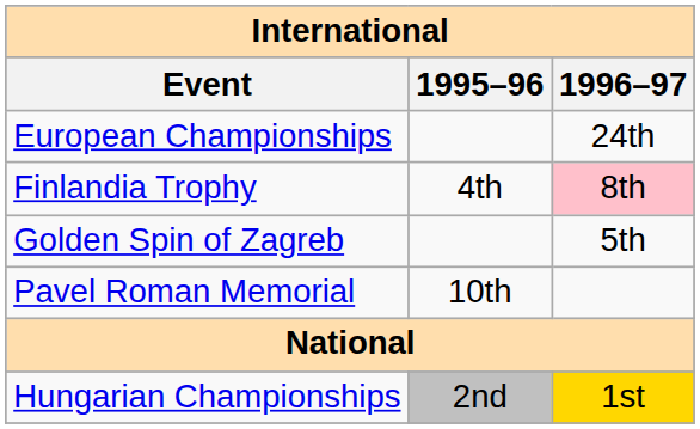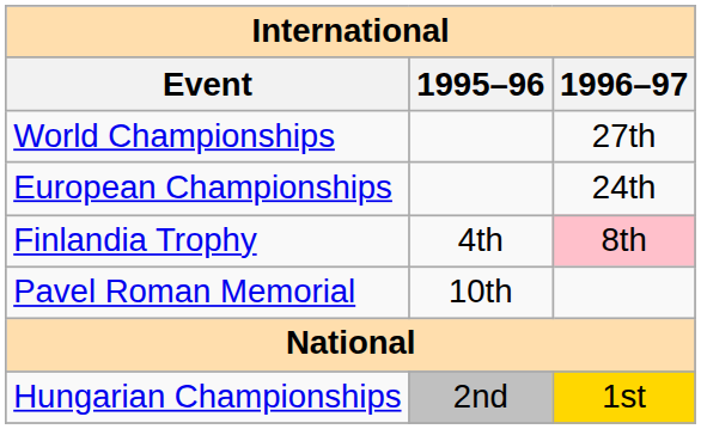 <table class="wikitable" style="text-align:center">
 <tr>
 <th style="background-color: #ffdead; " colspan=3 align=center>International</th>
 </tr>
 <tr>
 <th>Event</th>
 <th>1995–96</th>
 <th>1996–97</th>
 </tr>
 <tr>
+<td align=left><a href='#'>World Championships</a></td>
+<td></td>
+<td>27th</td>
+</tr>
+<tr>
 <td align=left><a href='#'>European Championships</a></td>
 <td></td>
 <td>24th</td>
 </tr>
 <tr>
 <td align=left><a href='#'>Finlandia Trophy</a></td>
 <td>4th</td>
 <td style="background: pink;">8th</td>
-</tr>
-<tr>
-<td align=left><a href='#'>Golden Spin of Zagreb</a></td>
-<td></td>
-<td>5th</td>
 </tr>
 <tr>
 <td align=left><a href='#'>Pavel Roman Memorial</a></td>
 <td>10th</td>
 <td></td>
 </tr>
 <tr>
 <th style="background-color: #ffdead; " colspan=3 align=center>National</th>
 </tr>
 <tr>
 <td align=left><a href='#'>Hungarian Championships</a></td>
 <td bgcolor=silver>2nd</td>
 <td bgcolor=gold>1st</td>
 </tr>
 </table>
